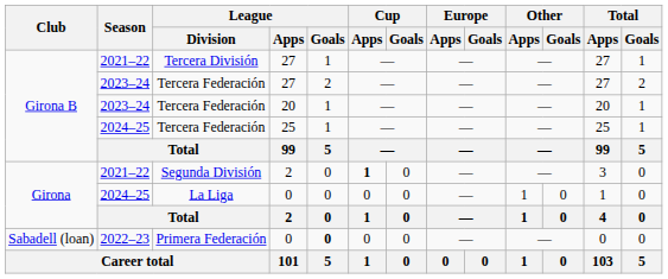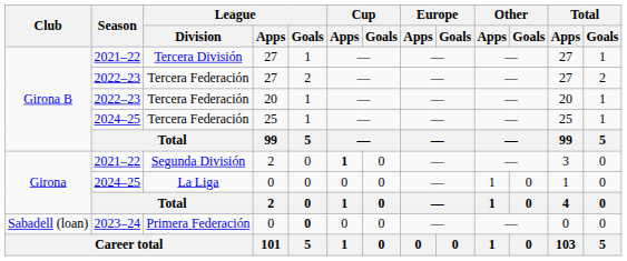 <table class=wikitable style=text-align:center>
 <tr>
 <th rowspan="2">Club</th>
 <th rowspan="2">Season</th>
 <th colspan="3">League</th>
 <th colspan="2">Cup</th>
 <th colspan="2">Europe</th>
 <th colspan="2">Other</th>
 <th colspan="2">Total</th>
 </tr>
 <tr>
 <th>Division</th>
 <th>Apps</th>
 <th>Goals</th>
 <th>Apps</th>
 <th>Goals</th>
 <th>Apps</th>
 <th>Goals</th>
 <th>Apps</th>
 <th>Goals</th>
 <th>Apps</th>
 <th>Goals</th>
 </tr>
 <tr>
 <td rowspan="5"><a href='#'>Girona B</a></td>
 <td><a href='#'>2021–22</a></td>
 <td><a href='#'>Tercera División</a></td>
 <td>27</td>
 <td>1</td>
 <td colspan="2">—</td>
 <td colspan="2">—</td>
 <td colspan="2">—</td>
 <td>27</td>
 <td>1</td>
 </tr>
 <tr>
-<td><a href='#'>2023–24</a></td>
+<td><a href='#'>2022–23</a></td>
 <td>Tercera Federación</td>
 <td>27</td>
 <td>2</td>
 <td colspan="2">—</td>
 <td colspan="2">—</td>
 <td colspan="2">—</td>
 <td>27</td>
 <td>2</td>
 </tr>
 <tr>
-<td><a href='#'>2023–24</a></td>
+<td><a href='#'>2022–23</a></td>
 <td>Tercera Federación</td>
 <td>20</td>
 <td>1</td>
 <td colspan="2">—</td>
 <td colspan="2">—</td>
 <td colspan="2">—</td>
 <td>20</td>
 <td>1</td>
 </tr>
 <tr>
 <td><a href='#'>2024–25</a></td>
 <td>Tercera Federación</td>
 <td>25</td>
 <td>1</td>
 <td colspan="2">—</td>
 <td colspan="2">—</td>
 <td colspan="2">—</td>
 <td>25</td>
 <td>1</td>
 </tr>
 <tr>
 <th colspan="2">Total</th>
 <th>99</th>
 <th>5</th>
 <th colspan="2">—</th>
 <th colspan="2">—</th>
 <th colspan="2">—</th>
 <th>99</th>
 <th>5</th>
 </tr>
 <tr>
 <td rowspan="3"><a href='#'>Girona</a></td>
 <td><a href='#'>2021–22</a></td>
 <td><a href='#'>Segunda División</a></td>
 <td>2</td>
 <td>0</td>
 <td><strong>1</strong></td>
 <td>0</td>
 <td colspan="2">—</td>
 <td colspan="2">—</td>
 <td>3</td>
 <td>0</td>
 </tr>
 <tr>
 <td><a href='#'>2024–25</a></td>
 <td><a href='#'>La Liga</a></td>
 <td>0</td>
 <td>0</td>
 <td>0</td>
 <td>0</td>
 <td colspan="2">—</td>
 <td>1</td>
 <td>0</td>
 <td>1</td>
 <td>0</td>
 </tr>
 <tr>
 <th colspan="2">Total</th>
 <th>2</th>
 <th>0</th>
 <th>1</th>
 <th>0</th>
 <th colspan="2">—</th>
 <th>1</th>
 <th>0</th>
 <th>4</th>
 <th>0</th>
 </tr>
 <tr>
 <td><a href='#'>Sabadell</a> (loan)</td>
-<td><a href='#'>2022–23</a></td>
+<td><a href='#'>2023–24</a></td>
 <td><a href='#'>Primera Federación</a></td>
 <td>0</td>
 <td><strong>0</strong></td>
 <td>0</td>
 <td>0</td>
 <td colspan="2">—</td>
 <td colspan="2">—</td>
 <td>0</td>
 <td>0</td>
 </tr>
 <tr>
 <th colspan="3">Career total</th>
 <th>101</th>
 <th>5</th>
 <th>1</th>
 <th>0</th>
 <th>0</th>
 <th>0</th>
 <th>1</th>
 <th>0</th>
 <th>103</th>
 <th>5</th>
 </tr>
 </table>
